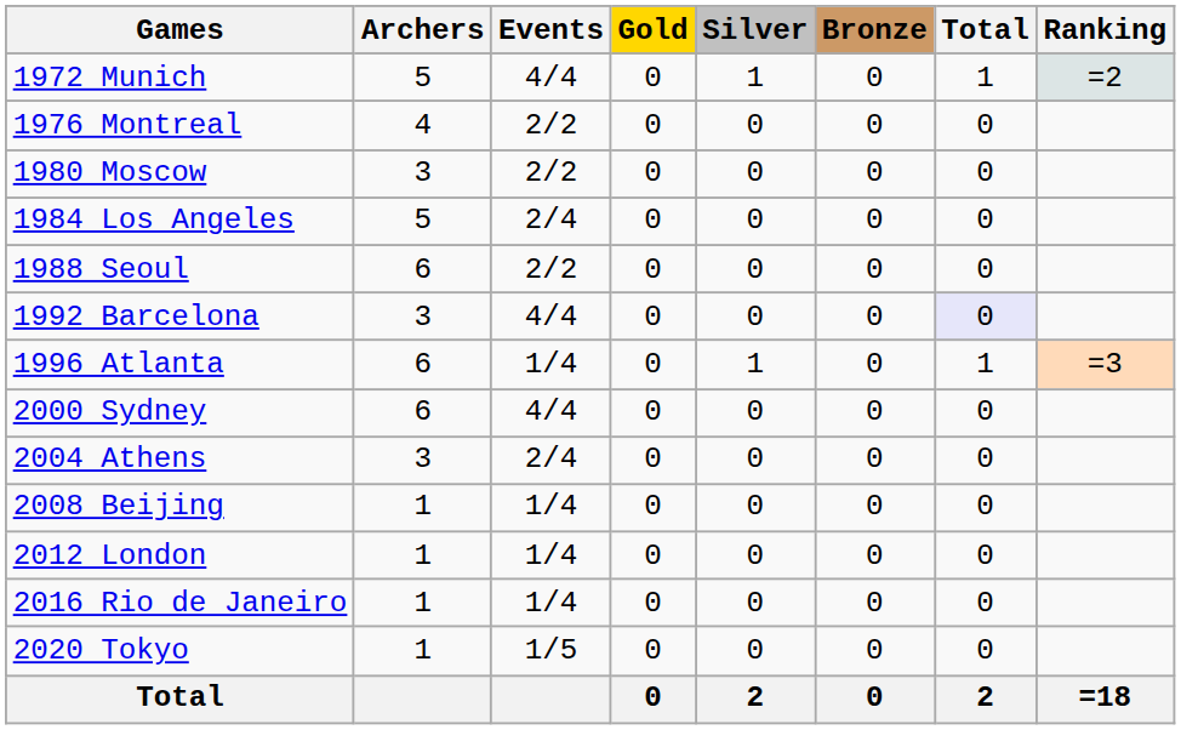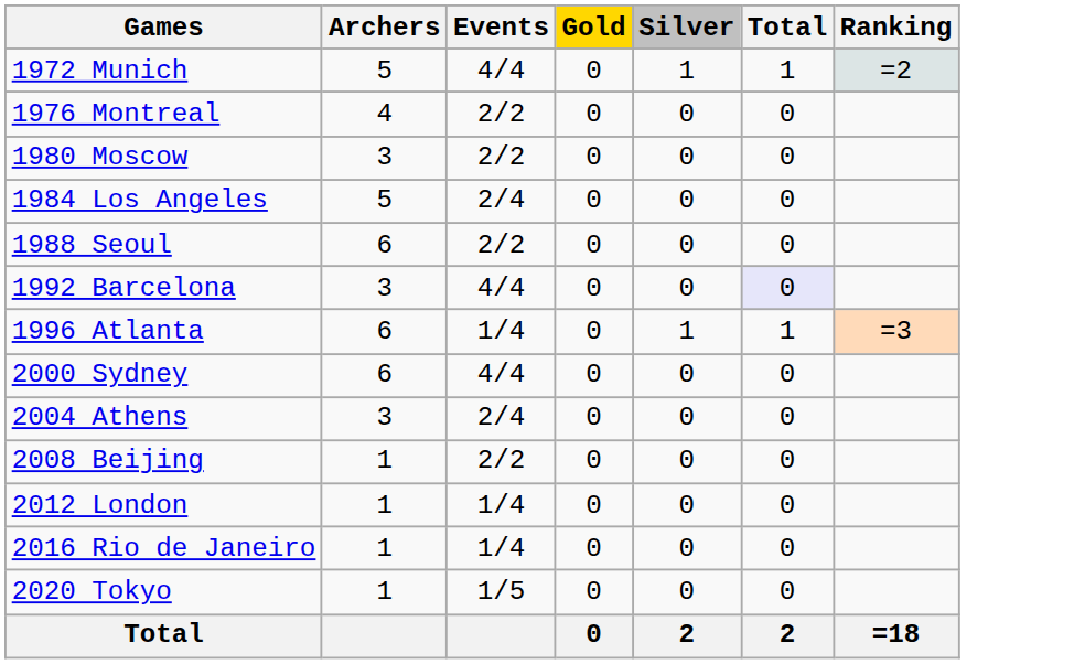 <table class="wikitable sortable" style="text-align:center">
 <tr>
 <th>Games</th>
 <th>Archers</th>
 <th>Events</th>
 <th style="background-color:gold;">Gold</th>
 <th style="background-color:silver;">Silver</th>
-<th style="background-color:#c96;">Bronze</th>
 <th>Total</th>
 <th>Ranking</th>
 </tr>
 <tr>
 <td align=left><a href='#'>1972 Munich</a></td>
 <td>5</td>
 <td>4/4</td>
 <td>0</td>
 <td>1</td>
-<td>0</td>
 <td>1</td>
 <td bgcolor=dce5e5>=2</td>
 </tr>
 <tr>
 <td align=left><a href='#'>1976 Montreal</a></td>
 <td>4</td>
 <td>2/2</td>
-<td>0</td>
 <td>0</td>
 <td>0</td>
 <td>0</td>
 <td></td>
 </tr>
 <tr>
 <td align=left><a href='#'>1980 Moscow</a></td>
 <td>3</td>
 <td>2/2</td>
 <td>0</td>
 <td>0</td>
 <td>0</td>
-<td>0</td>
 <td></td>
 </tr>
 <tr>
 <td align=left><a href='#'>1984 Los Angeles</a></td>
 <td>5</td>
 <td>2/4</td>
-<td>0</td>
 <td>0</td>
 <td>0</td>
 <td>0</td>
 <td></td>
 </tr>
 <tr>
 <td align=left><a href='#'>1988 Seoul</a></td>
 <td>6</td>
 <td>2/2</td>
 <td>0</td>
 <td>0</td>
 <td>0</td>
-<td>0</td>
 <td></td>
 </tr>
 <tr>
 <td align=left><a href='#'>1992 Barcelona</a></td>
 <td>3</td>
 <td>4/4</td>
-<td>0</td>
 <td>0</td>
 <td>0</td>
 <td style="background: lavender;">0</td>
 <td></td>
 </tr>
 <tr>
 <td align=left><a href='#'>1996 Atlanta</a></td>
 <td>6</td>
 <td>1/4</td>
 <td>0</td>
 <td>1</td>
-<td>0</td>
 <td>1</td>
 <td bgcolor=ffdab9>=3</td>
 </tr>
 <tr>
 <td align=left><a href='#'>2000 Sydney</a></td>
 <td>6</td>
 <td>4/4</td>
-<td>0</td>
 <td>0</td>
 <td>0</td>
 <td>0</td>
 <td></td>
 </tr>
 <tr>
 <td align=left><a href='#'>2004 Athens</a></td>
 <td>3</td>
 <td>2/4</td>
 <td>0</td>
 <td>0</td>
 <td>0</td>
-<td>0</td>
 <td></td>
 </tr>
 <tr>
 <td align=left><a href='#'>2008 Beijing</a></td>
 <td>1</td>
-<td>1/4</td>
-<td>0</td>
+<td>2/2</td>
 <td>0</td>
 <td>0</td>
 <td>0</td>
 <td></td>
 </tr>
 <tr>
 <td align=left><a href='#'>2012 London</a></td>
 <td>1</td>
 <td>1/4</td>
 <td>0</td>
 <td>0</td>
 <td>0</td>
-<td>0</td>
 <td></td>
 </tr>
 <tr>
 <td align=left><a href='#'>2016 Rio de Janeiro</a></td>
 <td>1</td>
 <td>1/4</td>
-<td>0</td>
 <td>0</td>
 <td>0</td>
 <td>0</td>
 <td></td>
 </tr>
 <tr>
 <td align=left><a href='#'>2020 Tokyo</a></td>
 <td>1</td>
 <td>1/5</td>
 <td>0</td>
 <td>0</td>
 <td>0</td>
-<td>0</td>
 <td></td>
 </tr>
 <tr>
 <th>Total</th>
 <th></th>
 <th></th>
 <th>0</th>
 <th>2</th>
-<th>0</th>
 <th>2</th>
 <th>=18</th>
 </tr>
 </table>
